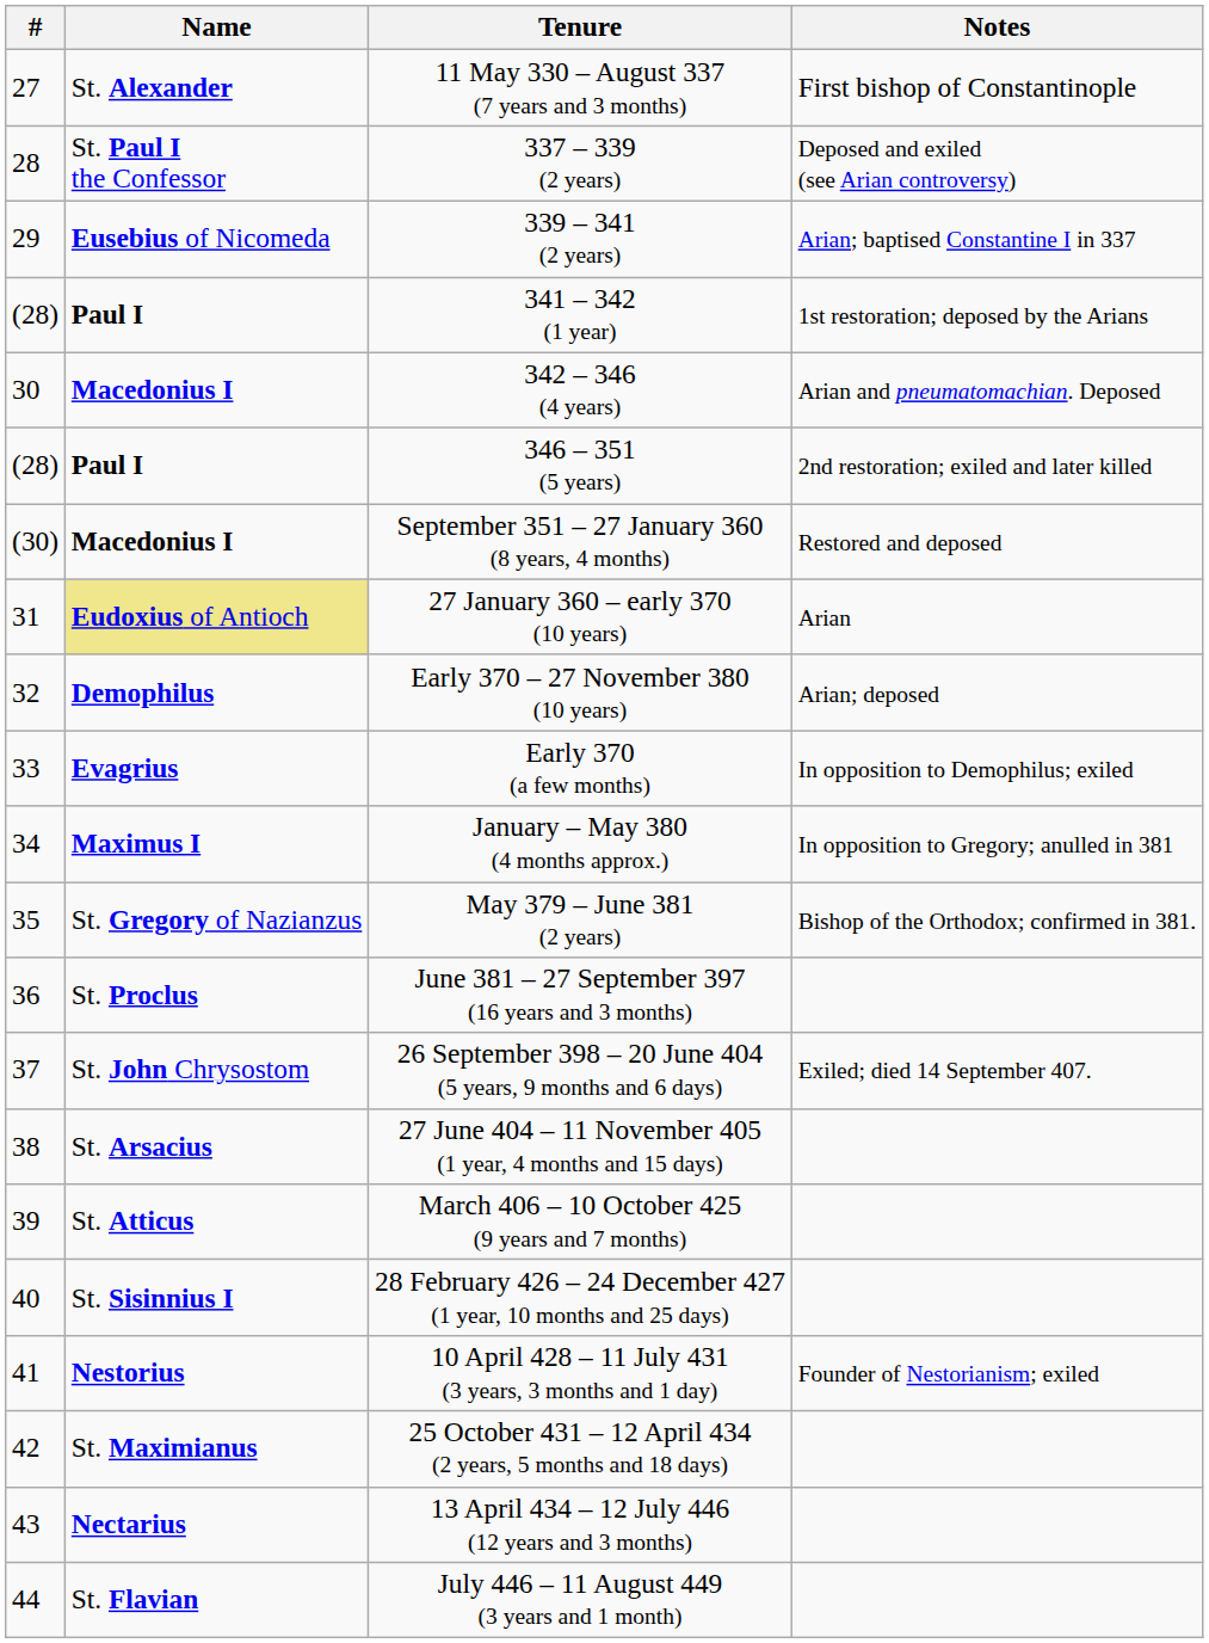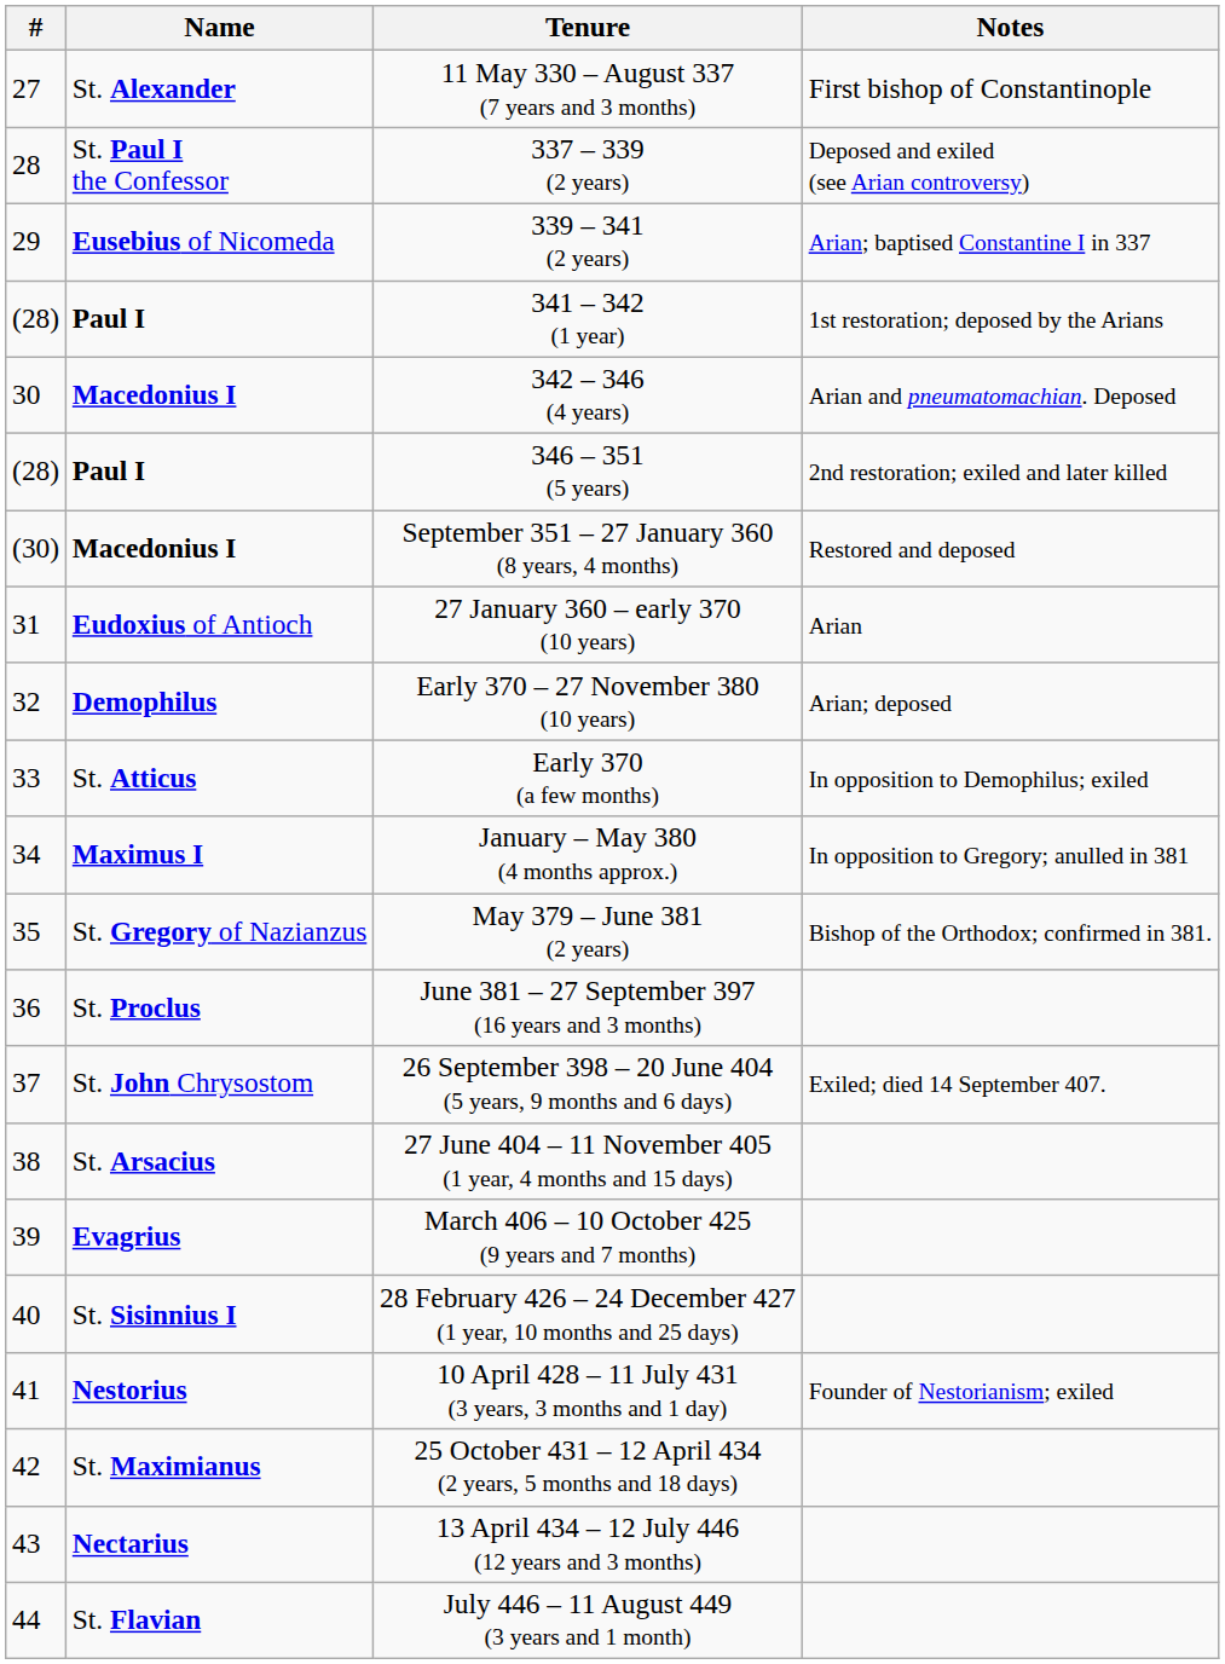 <table class="wikitable"f>
 <tr>
 <th>#</th>
 <th>Name</th>
 <th>Tenure</th>
 <th>Notes</th>
 </tr>
 <tr>
 <td>27</td>
 <td>St. <a href='#'><strong>Alexander</strong></a></td>
 <td style="text-align:center">11 May 330 – August 337<br><small>(7 years and 3 months)</small></td>
 <td>First bishop of Constantinople</td>
 </tr>
 <tr>
 <td>28</td>
 <td>St. <a href='#'><strong>Paul I</strong><br>the Confessor</a></td>
 <td style="text-align:center">337 – 339<br><small>(2 years)</small></td>
 <td><small>Deposed and exiled<br>(see <a href='#'>Arian controversy</a>)</small></td>
 </tr>
 <tr>
 <td>29</td>
 <td><a href='#'><strong>Eusebius</strong> of Nicomeda</a></td>
 <td style="text-align:center">339 – 341<br><small>(2 years)</small></td>
 <td><a href='#'><small>Arian</small></a><small>; baptised <a href='#'>Constantine I</a> in 337</small></td>
 </tr>
 <tr>
 <td>(28)</td>
 <td><strong>Paul I</strong></td>
 <td style="text-align:center">341 – 342<br><small>(1 year)</small></td>
 <td><small>1st restoration; deposed by the Arians</small></td>
 </tr>
 <tr>
 <td>30</td>
 <td><a href='#'><strong>Macedonius I</strong></a></td>
 <td style="text-align:center">342 – 346<br><small>(4 years)</small></td>
 <td><small>Arian and <em><a href='#'>pneumatomachian</a></em>. Deposed</small></td>
 </tr>
 <tr>
 <td>(28)</td>
 <td><strong>Paul I</strong></td>
 <td style="text-align:center">346 – 351<br><small>(5 years)</small></td>
 <td><small>2nd restoration; exiled and later killed</small></td>
 </tr>
 <tr>
 <td>(30)</td>
 <td><strong>Macedonius I</strong></td>
 <td style="text-align:center"> September 351 – 27 January 360<br><small>(8 years, 4 months)</small></td>
 <td><small>Restored and deposed</small></td>
 </tr>
 <tr>
 <td>31</td>
-<td style="background: khaki;"><a href='#'><strong>Eudoxius</strong> of Antioch</a></td>
+<td><a href='#'><strong>Eudoxius</strong> of Antioch</a></td>
 <td style="text-align:center">27 January 360 – early 370<br><small>(10 years)</small></td>
 <td><small>Arian</small></td>
 </tr>
 <tr>
 <td>32</td>
 <td><a href='#'><strong>Demophilus</strong></a></td>
 <td style="text-align:center">Early 370 – 27 November 380<br><small>(10 years)</small></td>
 <td><small>Arian; deposed</small></td>
 </tr>
 <tr>
 <td>33</td>
-<td><a href='#'><strong>Evagrius</strong></a></td>
+<td>St. <a href='#'><strong>Atticus</strong></a></td>
 <td style="text-align:center">Early 370<br><small>(a few months)</small></td>
 <td><small>In opposition to Demophilus; exiled</small></td>
 </tr>
 <tr>
 <td>34</td>
 <td><a href='#'><strong>Maximus I</strong></a></td>
 <td style="text-align:center"> January – May 380<br><small>(4 months approx.)</small></td>
 <td><small>In opposition to Gregory; anulled in 381</small></td>
 </tr>
 <tr>
 <td>35</td>
 <td>St. <a href='#'><strong>Gregory</strong> of Nazianzus</a></td>
 <td style="text-align:center"> May 379 – June 381<br><small>(2 years)</small></td>
 <td><small>Bishop of the Orthodox; confirmed in 381.</small></td>
 </tr>
 <tr>
 <td>36</td>
 <td>St. <a href='#'><strong>Proclus</strong></a></td>
 <td style="text-align:center">June 381 – 27 September 397<br><small>(16 years and 3 months)</small></td>
 <td></td>
 </tr>
 <tr>
 <td>37</td>
 <td>St. <a href='#'><strong>John</strong> Chrysostom</a></td>
 <td style="text-align:center">26 September 398 – 20 June 404<br><small>(5 years, 9 months and 6 days)</small></td>
 <td><small>Exiled; died 14 September 407.</small></td>
 </tr>
 <tr>
 <td>38</td>
 <td>St. <a href='#'><strong>Arsacius</strong></a></td>
 <td style="text-align:center">27 June 404 – 11 November 405<br><small>(1 year, 4 months and 15 days)</small></td>
 <td></td>
 </tr>
 <tr>
 <td>39</td>
-<td>St. <a href='#'><strong>Atticus</strong></a></td>
+<td><a href='#'><strong>Evagrius</strong></a></td>
 <td style="text-align:center">March 406 – 10 October 425<br><small>(9 years and 7 months)</small></td>
 <td></td>
 </tr>
 <tr>
 <td>40</td>
 <td>St. <a href='#'><strong>Sisinnius I</strong></a></td>
 <td style="text-align:center">28 February 426 – 24 December 427<br><small>(1 year, 10 months and 25 days)</small></td>
 <td></td>
 </tr>
 <tr>
 <td>41</td>
 <td><a href='#'><strong>Nestorius</strong></a></td>
 <td style="text-align:center">10 April 428 – 11 July 431<br><small>(3 years, 3 months and 1 day)</small></td>
 <td><small>Founder of <a href='#'>Nestorianism</a>; exiled</small></td>
 </tr>
 <tr>
 <td>42</td>
 <td>St. <a href='#'><strong>Maximianus</strong></a></td>
 <td style="text-align:center">25 October 431 – 12 April 434<br><small>(2 years, 5 months and 18 days)</small></td>
 <td></td>
 </tr>
 <tr>
 <td>43</td>
 <td><a href='#'><strong>Nectarius</strong></a></td>
 <td style="text-align:center">13 April 434 – 12 July 446<br><small>(12 years and 3 months)</small></td>
 <td></td>
 </tr>
 <tr>
 <td>44</td>
 <td>St. <a href='#'><strong>Flavian</strong></a></td>
 <td style="text-align:center">July 446 – 11 August 449<br><small>(3 years and 1 month)</small></td>
 <td></td>
 </tr>
 </table>
